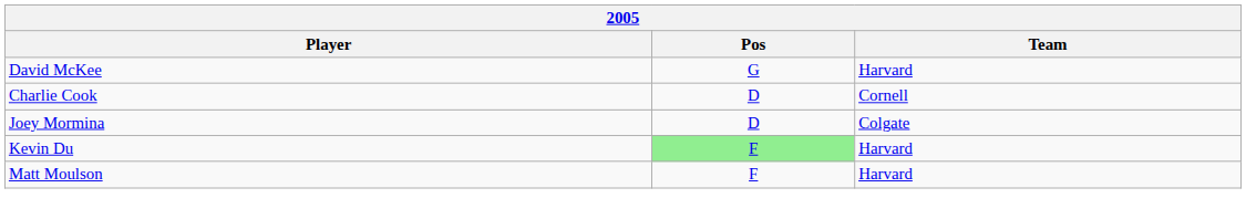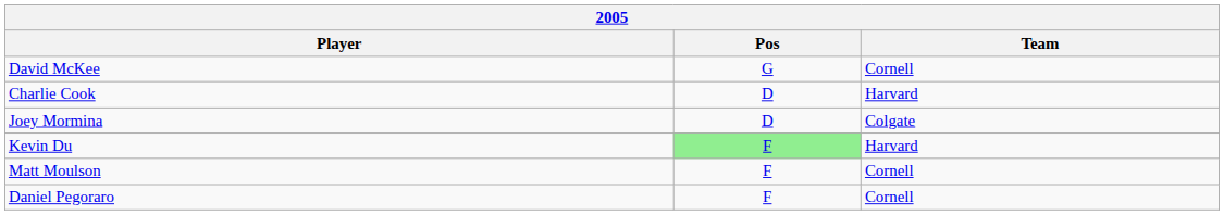 <table class="wikitable" width=95%>
 <tr>
 <th colspan=3><a href='#'>2005</a></th>
 </tr>
 <tr>
 <th>Player</th>
 <th>Pos</th>
 <th>Team</th>
 </tr>
 <tr>
 <td><a href='#'>David McKee</a></td>
 <td align=center><a href='#'>G</a></td>
-<td><a href='#'>Harvard</a></td>
+<td><a href='#'>Cornell</a></td>
 </tr>
 <tr>
 <td><a href='#'>Charlie Cook</a></td>
 <td align=center><a href='#'>D</a></td>
-<td><a href='#'>Cornell</a></td>
+<td><a href='#'>Harvard</a></td>
 </tr>
 <tr>
 <td><a href='#'>Joey Mormina</a></td>
 <td align=center><a href='#'>D</a></td>
 <td><a href='#'>Colgate</a></td>
 </tr>
 <tr>
 <td><a href='#'>Kevin Du</a></td>
 <td align=center style="background: lightgreen;"><a href='#'>F</a></td>
 <td><a href='#'>Harvard</a></td>
 </tr>
 <tr>
 <td><a href='#'>Matt Moulson</a></td>
 <td align=center><a href='#'>F</a></td>
-<td><a href='#'>Harvard</a></td>
+<td><a href='#'>Cornell</a></td>
+</tr>
+<tr>
+<td><a href='#'>Daniel Pegoraro</a></td>
+<td align=center><a href='#'>F</a></td>
+<td><a href='#'>Cornell</a></td>
 </tr>
 </table>
